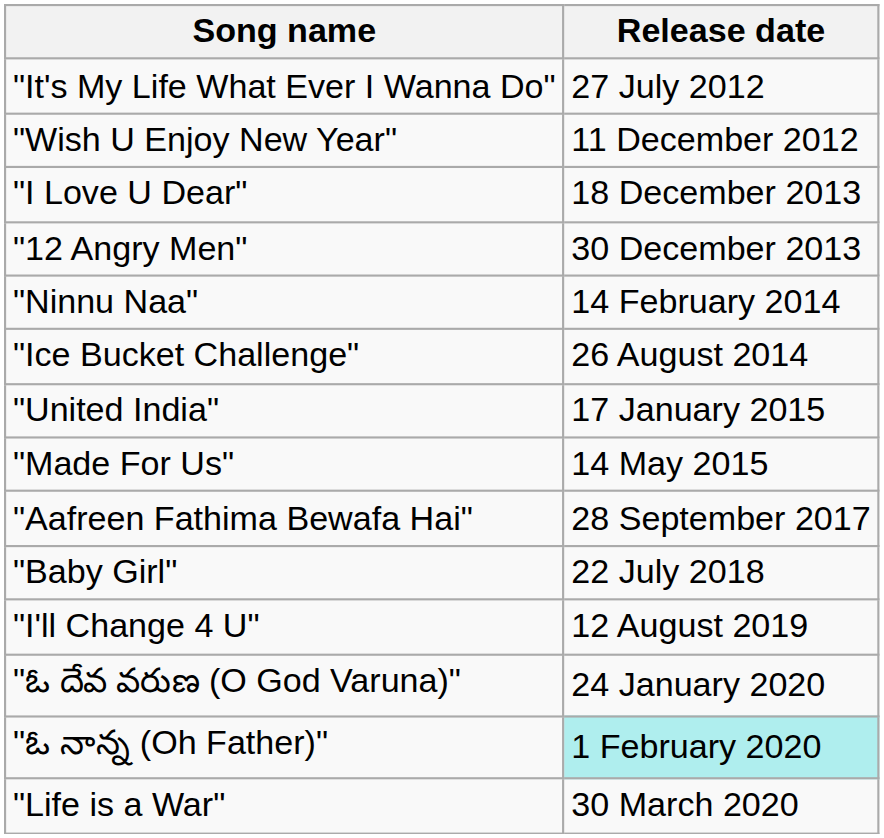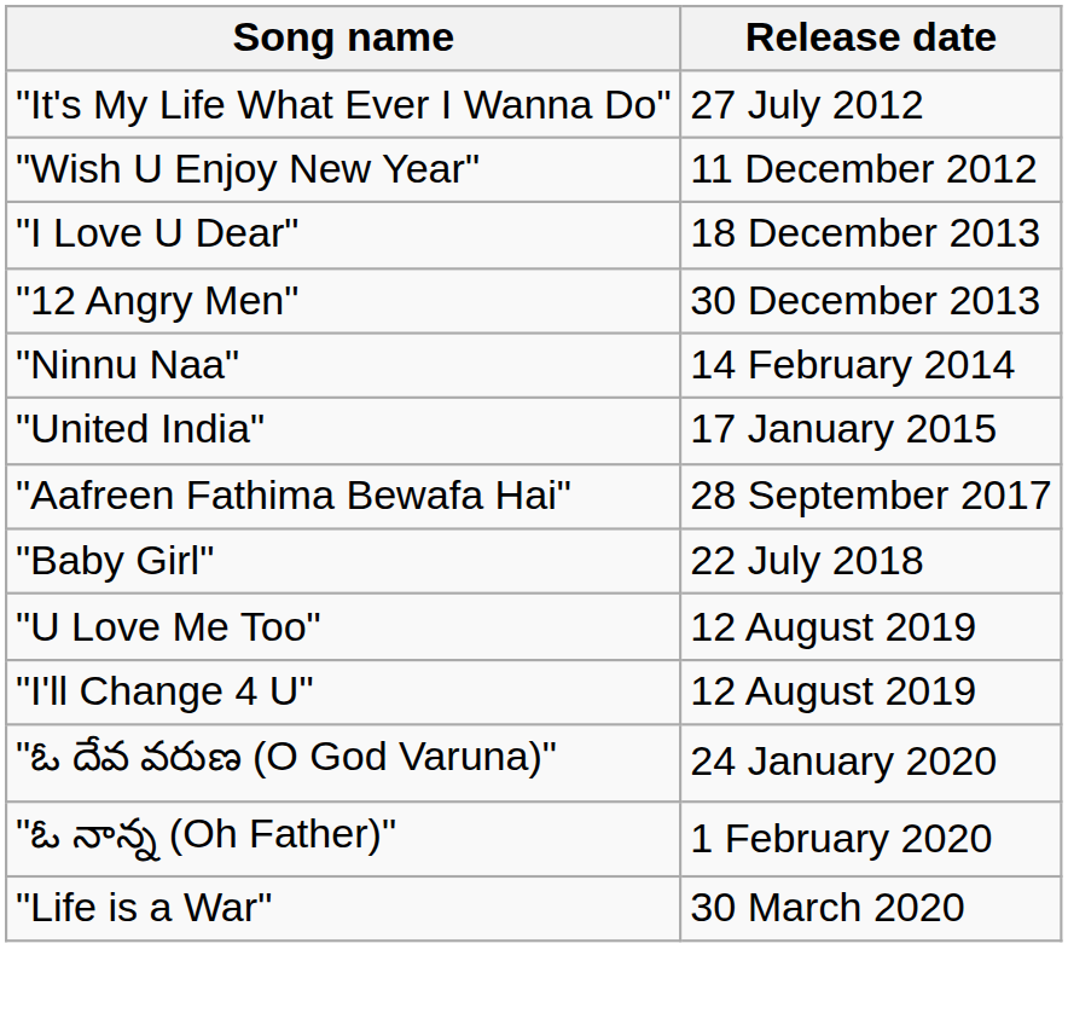 <table class="wikitable">
 <tr>
 <th>Song name</th>
 <th>Release date</th>
 </tr>
 <tr>
 <td>"It's My Life What Ever I Wanna Do"</td>
 <td>27 July 2012</td>
 </tr>
 <tr>
 <td>"Wish U Enjoy New Year"</td>
 <td>11 December 2012</td>
 </tr>
 <tr>
 <td>"I Love U Dear"</td>
 <td>18 December 2013</td>
 </tr>
 <tr>
 <td>"12 Angry Men"</td>
 <td>30 December 2013</td>
 </tr>
 <tr>
 <td>"Ninnu Naa"</td>
 <td>14 February 2014</td>
 </tr>
 <tr>
-<td>"Ice Bucket Challenge"</td>
-<td>26 August 2014</td>
-</tr>
-<tr>
 <td>"United India"</td>
 <td>17 January 2015</td>
-</tr>
-<tr>
-<td>"Made For Us"</td>
-<td>14 May 2015</td>
 </tr>
 <tr>
 <td>"Aafreen Fathima Bewafa Hai"</td>
 <td>28 September 2017</td>
 </tr>
 <tr>
 <td>"Baby Girl"</td>
 <td>22 July 2018</td>
+</tr>
+<tr>
+<td>"U Love Me Too"</td>
+<td>12 August 2019</td>
 </tr>
 <tr>
 <td>"I'll Change 4 U"</td>
 <td>12 August 2019</td>
 </tr>
 <tr>
 <td>"ఓ దేవ వరుణ (O God Varuna)"</td>
 <td>24 January 2020</td>
 </tr>
 <tr>
 <td>"ఓ నాన్న (Oh Father)"</td>
-<td style="background: paleturquoise;">1 February 2020</td>
+<td>1 February 2020</td>
 </tr>
 <tr>
 <td>"Life is a War"</td>
 <td>30 March 2020</td>
 </tr>
 </table>
